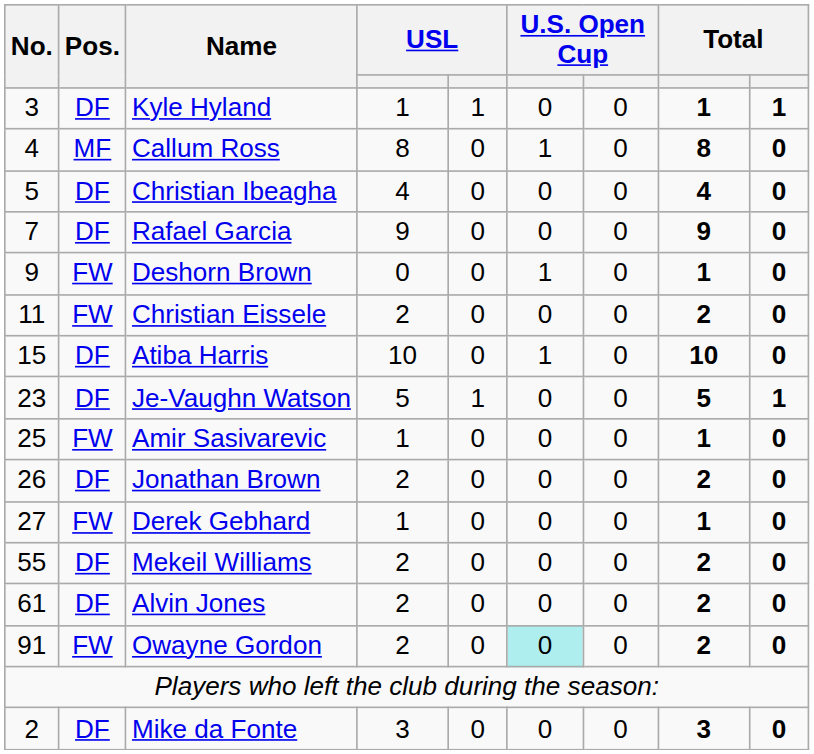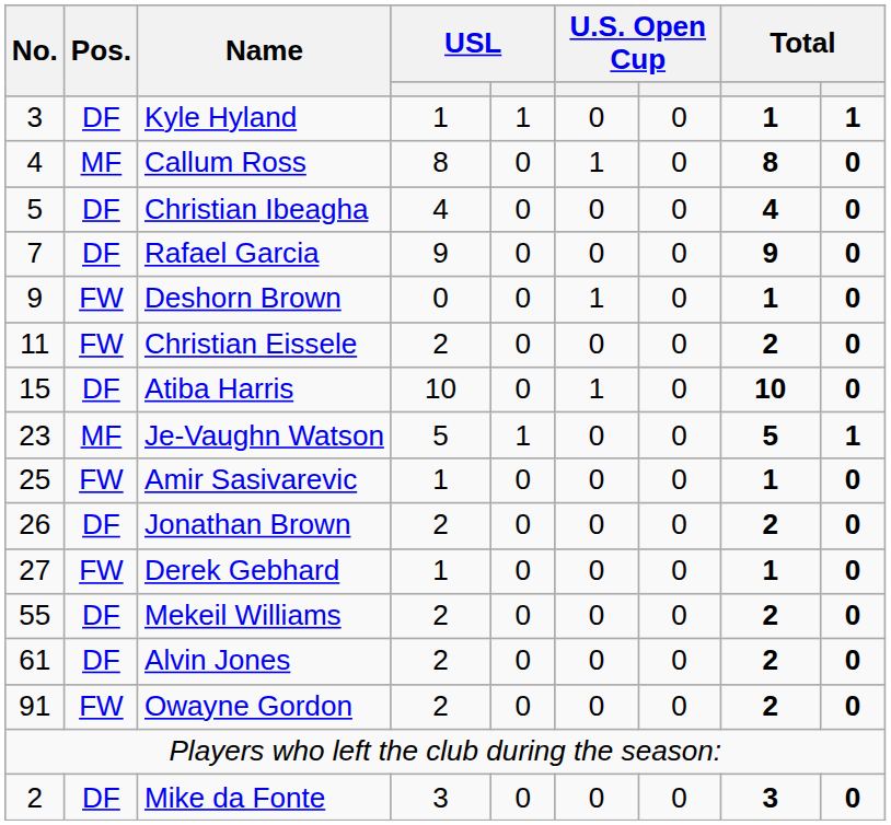 <table class="wikitable sortable" style="text-align: center;">
 <tr>
 <th rowspan=2>No.</th>
 <th rowspan=2>Pos.</th>
 <th rowspan=2>Name</th>
 <th colspan=2 style="width:85px;"><a href='#'>USL</a></th>
 <th colspan=2 style="width:85px;"><a href='#'>U.S. Open Cup</a></th>
 <th colspan=2 style="width:85px;"><strong>Total</strong></th>
 </tr>
 <tr>
 <th></th>
 <th></th>
 <th></th>
 <th></th>
 <th></th>
 <th></th>
 </tr>
 <tr>
 <td>3</td>
 <td><a href='#'>DF</a></td>
 <td align=left> <a href='#'>Kyle Hyland</a></td>
 <td>1</td>
 <td>1</td>
 <td>0</td>
 <td>0</td>
 <td><strong>1</strong></td>
 <td><strong>1</strong></td>
 </tr>
 <tr>
 <td>4</td>
 <td><a href='#'>MF</a></td>
 <td align=left> <a href='#'>Callum Ross</a></td>
 <td>8</td>
 <td>0</td>
 <td>1</td>
 <td>0</td>
 <td><strong>8</strong></td>
 <td><strong>0</strong></td>
 </tr>
 <tr>
 <td>5</td>
 <td><a href='#'>DF</a></td>
 <td align=left> <a href='#'>Christian Ibeagha</a></td>
 <td>4</td>
 <td>0</td>
 <td>0</td>
 <td>0</td>
 <td><strong>4</strong></td>
 <td><strong>0</strong></td>
 </tr>
 <tr>
 <td>7</td>
 <td><a href='#'>DF</a></td>
 <td align=left> <a href='#'>Rafael Garcia</a></td>
 <td>9</td>
 <td>0</td>
 <td>0</td>
 <td>0</td>
 <td><strong>9</strong></td>
 <td><strong>0</strong></td>
 </tr>
 <tr>
 <td>9</td>
 <td><a href='#'>FW</a></td>
 <td align=left> <a href='#'>Deshorn Brown</a></td>
 <td>0</td>
 <td>0</td>
 <td>1</td>
 <td>0</td>
 <td><strong>1</strong></td>
 <td><strong>0</strong></td>
 </tr>
 <tr>
 <td>11</td>
 <td><a href='#'>FW</a></td>
 <td align=left> <a href='#'>Christian Eissele</a></td>
 <td>2</td>
 <td>0</td>
 <td>0</td>
 <td>0</td>
 <td><strong>2</strong></td>
 <td><strong>0</strong></td>
 </tr>
 <tr>
 <td>15</td>
 <td><a href='#'>DF</a></td>
 <td align=left> <a href='#'>Atiba Harris</a></td>
 <td>10</td>
 <td>0</td>
 <td>1</td>
 <td>0</td>
 <td><strong>10</strong></td>
 <td><strong>0</strong></td>
 </tr>
 <tr>
 <td>23</td>
-<td><a href='#'>DF</a></td>
+<td><a href='#'>MF</a></td>
 <td align=left> <a href='#'>Je-Vaughn Watson</a></td>
 <td>5</td>
 <td>1</td>
 <td>0</td>
 <td>0</td>
 <td><strong>5</strong></td>
 <td><strong>1</strong></td>
 </tr>
 <tr>
 <td>25</td>
 <td><a href='#'>FW</a></td>
 <td align=left> <a href='#'>Amir Sasivarevic</a></td>
 <td>1</td>
 <td>0</td>
 <td>0</td>
 <td>0</td>
 <td><strong>1</strong></td>
 <td><strong>0</strong></td>
 </tr>
 <tr>
 <td>26</td>
 <td><a href='#'>DF</a></td>
 <td align=left> <a href='#'>Jonathan Brown</a></td>
 <td>2</td>
 <td>0</td>
 <td>0</td>
 <td>0</td>
 <td><strong>2</strong></td>
 <td><strong>0</strong></td>
 </tr>
 <tr>
 <td>27</td>
 <td><a href='#'>FW</a></td>
 <td align=left> <a href='#'>Derek Gebhard</a></td>
 <td>1</td>
 <td>0</td>
 <td>0</td>
 <td>0</td>
 <td><strong>1</strong></td>
 <td><strong>0</strong></td>
 </tr>
 <tr>
 <td>55</td>
 <td><a href='#'>DF</a></td>
 <td align=left> <a href='#'>Mekeil Williams</a></td>
 <td>2</td>
 <td>0</td>
 <td>0</td>
 <td>0</td>
 <td><strong>2</strong></td>
 <td><strong>0</strong></td>
 </tr>
 <tr>
 <td>61</td>
 <td><a href='#'>DF</a></td>
 <td align=left> <a href='#'>Alvin Jones</a></td>
 <td>2</td>
 <td>0</td>
 <td>0</td>
 <td>0</td>
 <td><strong>2</strong></td>
 <td><strong>0</strong></td>
 </tr>
 <tr>
 <td>91</td>
 <td><a href='#'>FW</a></td>
 <td align=left> <a href='#'>Owayne Gordon</a></td>
 <td>2</td>
 <td>0</td>
-<td style="background: paleturquoise;">0</td>
+<td>0</td>
 <td>0</td>
 <td><strong>2</strong></td>
 <td><strong>0</strong></td>
 </tr>
 <tr>
 <td colspan=9><em>Players who left the club during the season:</em></td>
 </tr>
 <tr>
 <td>2</td>
 <td><a href='#'>DF</a></td>
 <td align=left> <a href='#'>Mike da Fonte</a></td>
 <td>3</td>
 <td>0</td>
 <td>0</td>
 <td>0</td>
 <td><strong>3</strong></td>
 <td><strong>0</strong></td>
 </tr>
 </table>
